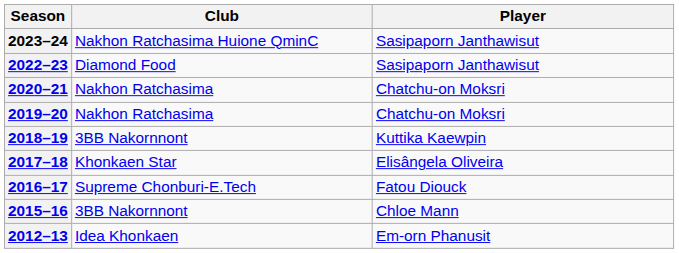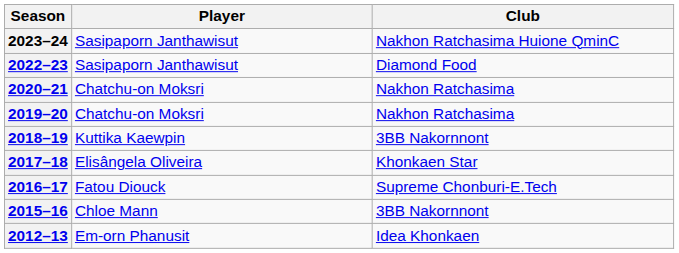 <table class=wikitable>
 <tr>
 <th>Season</th>
+<th width=45%>Player</th>
 <th width=45%>Club</th>
-<th width=45%>Player</th>
 </tr>
 <tr>
 <th>2023–24</th>
+<td> <a href='#'>Sasipaporn Janthawisut</a></td>
 <td><a href='#'>Nakhon Ratchasima Huione QminC</a></td>
-<td> <a href='#'>Sasipaporn Janthawisut</a></td>
 </tr>
 <tr>
 <th><a href='#'>2022–23</a></th>
+<td> <a href='#'>Sasipaporn Janthawisut</a></td>
 <td><a href='#'>Diamond Food</a></td>
-<td> <a href='#'>Sasipaporn Janthawisut</a></td>
 </tr>
 <tr>
 <th><a href='#'>2020–21</a></th>
+<td> <a href='#'>Chatchu-on Moksri</a></td>
 <td><a href='#'>Nakhon Ratchasima</a></td>
-<td> <a href='#'>Chatchu-on Moksri</a></td>
 </tr>
 <tr>
 <th><a href='#'>2019–20</a></th>
+<td> <a href='#'>Chatchu-on Moksri</a></td>
 <td><a href='#'>Nakhon Ratchasima</a></td>
-<td> <a href='#'>Chatchu-on Moksri</a></td>
 </tr>
 <tr>
 <th><a href='#'>2018–19</a></th>
+<td> <a href='#'>Kuttika Kaewpin</a></td>
 <td><a href='#'>3BB Nakornnont</a></td>
-<td> <a href='#'>Kuttika Kaewpin</a></td>
 </tr>
 <tr>
 <th><a href='#'>2017–18</a></th>
+<td> <a href='#'>Elisângela Oliveira</a></td>
 <td><a href='#'>Khonkaen Star</a></td>
-<td> <a href='#'>Elisângela Oliveira</a></td>
 </tr>
 <tr>
 <th><a href='#'>2016–17</a></th>
+<td> <a href='#'>Fatou Diouck</a></td>
 <td><a href='#'>Supreme Chonburi-E.Tech</a></td>
-<td> <a href='#'>Fatou Diouck</a></td>
 </tr>
 <tr>
 <th><a href='#'>2015–16</a></th>
+<td> <a href='#'>Chloe Mann</a></td>
 <td><a href='#'>3BB Nakornnont</a></td>
-<td> <a href='#'>Chloe Mann</a></td>
 </tr>
 <tr>
 <th><a href='#'>2012–13</a></th>
+<td> <a href='#'>Em-orn Phanusit</a></td>
 <td><a href='#'>Idea Khonkaen</a></td>
-<td> <a href='#'>Em-orn Phanusit</a></td>
 </tr>
 </table>
